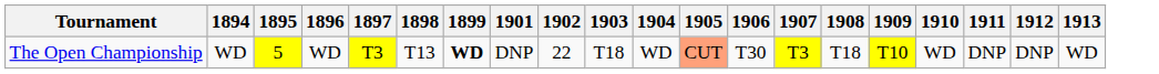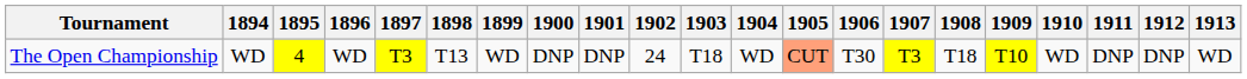 <table class="wikitable" style="font-size:95%;text-align:center;">
 <tr>
 <th>Tournament</th>
 <th>1894</th>
 <th>1895</th>
 <th>1896</th>
 <th>1897</th>
 <th>1898</th>
 <th>1899</th>
+<th>1900</th>
 <th>1901</th>
 <th>1902</th>
 <th>1903</th>
 <th>1904</th>
 <th>1905</th>
 <th>1906</th>
 <th>1907</th>
 <th>1908</th>
 <th>1909</th>
 <th>1910</th>
 <th>1911</th>
 <th>1912</th>
 <th>1913</th>
 </tr>
 <tr>
 <td><a href='#'>The Open Championship</a></td>
 <td>WD</td>
-<td style="background:yellow;">5</td>
+<td style="background:yellow;">4</td>
 <td>WD</td>
 <td style="background:yellow;">T3</td>
 <td>T13</td>
-<td><strong>WD</strong></td>
+<td>WD</td>
 <td>DNP</td>
-<td>22</td>
+<td>DNP</td>
+<td>24</td>
 <td>T18</td>
 <td>WD</td>
 <td style="background: lightsalmon;">CUT</td>
 <td>T30</td>
 <td style="background:yellow;">T3</td>
 <td>T18</td>
 <td style="background:yellow;">T10</td>
 <td>WD</td>
 <td>DNP</td>
 <td>DNP</td>
 <td>WD</td>
 </tr>
 </table>
